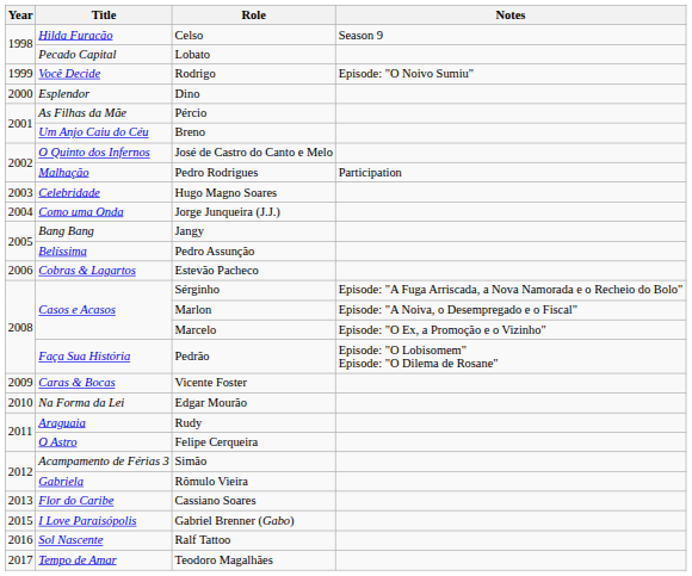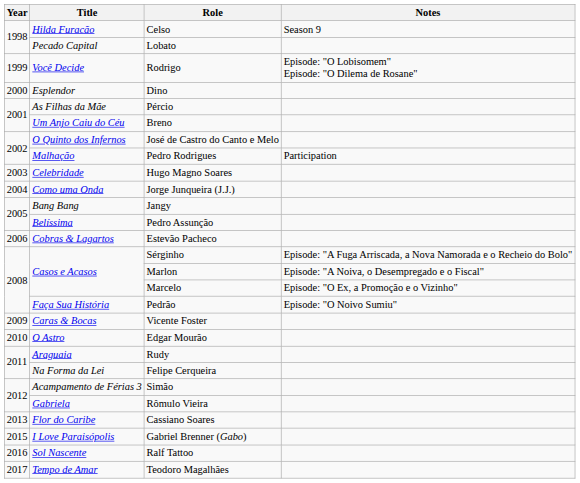 <table class="wikitable sortable">
 <tr>
 <th>Year</th>
 <th>Title</th>
 <th>Role</th>
 <th>Notes</th>
 </tr>
 <tr>
 <td rowspan="2">1998</td>
 <td><em><a href='#'>Hilda Furacão</a></em></td>
 <td>Celso</td>
 <td>Season 9</td>
 </tr>
 <tr>
 <td><em>Pecado Capital</em></td>
 <td>Lobato</td>
 <td></td>
 </tr>
 <tr>
 <td>1999</td>
 <td><em><a href='#'>Você Decide</a></em></td>
 <td>Rodrigo</td>
-<td>Episode: "O Noivo Sumiu"</td>
+<td>Episode: "O Lobisomem" <br>  Episode: "O Dilema de Rosane"</td>
 </tr>
 <tr>
 <td>2000</td>
 <td><em>Esplendor</em></td>
 <td>Dino</td>
 <td></td>
 </tr>
 <tr>
 <td rowspan="2">2001</td>
 <td><em>As Filhas da Mãe</em></td>
 <td>Pércio</td>
 <td></td>
 </tr>
 <tr>
 <td><em><a href='#'>Um Anjo Caiu do Céu</a></em></td>
 <td>Breno</td>
 <td></td>
 </tr>
 <tr>
 <td rowspan="2">2002</td>
 <td><em><a href='#'>O Quinto dos Infernos</a></em></td>
 <td>José de Castro do Canto e Melo</td>
 <td></td>
 </tr>
 <tr>
 <td><em><a href='#'>Malhação</a></em></td>
 <td>Pedro Rodrigues</td>
 <td>Participation</td>
 </tr>
 <tr>
 <td>2003</td>
 <td><em><a href='#'>Celebridade</a></em></td>
 <td>Hugo Magno Soares</td>
 <td></td>
 </tr>
 <tr>
 <td>2004</td>
 <td><em><a href='#'>Como uma Onda</a></em></td>
 <td>Jorge Junqueira (J.J.)</td>
 <td></td>
 </tr>
 <tr>
 <td rowspan="2">2005</td>
 <td><em>Bang Bang</em></td>
 <td>Jangy</td>
 <td></td>
 </tr>
 <tr>
 <td><em><a href='#'>Belíssima</a></em></td>
 <td>Pedro Assunção</td>
 <td></td>
 </tr>
 <tr>
 <td>2006</td>
 <td><em><a href='#'>Cobras & Lagartos</a></em></td>
 <td>Estevão Pacheco</td>
 <td></td>
 </tr>
 <tr>
 <td rowspan="4">2008</td>
 <td rowspan="3"><em><a href='#'>Casos e Acasos</a></em></td>
 <td>Sérginho</td>
 <td>Episode: "A Fuga Arriscada, a Nova Namorada e o Recheio do Bolo"</td>
 </tr>
 <tr>
 <td>Marlon</td>
 <td>Episode: "A Noiva, o Desempregado e o Fiscal"</td>
 </tr>
 <tr>
 <td>Marcelo</td>
 <td>Episode: "O  Ex, a Promoção e o Vizinho"</td>
 </tr>
 <tr>
 <td><em><a href='#'>Faça Sua História</a></em></td>
 <td>Pedrão</td>
-<td>Episode: "O Lobisomem" <br>  Episode: "O Dilema de Rosane"</td>
+<td>Episode: "O Noivo Sumiu"</td>
 </tr>
 <tr>
 <td>2009</td>
 <td><em><a href='#'>Caras & Bocas</a></em></td>
 <td>Vicente Foster</td>
 <td></td>
 </tr>
 <tr>
 <td>2010</td>
-<td><em>Na Forma da Lei</em></td>
+<td><em><a href='#'>O Astro</a></em></td>
 <td>Edgar Mourão</td>
 <td></td>
 </tr>
 <tr>
 <td rowspan="2">2011</td>
 <td><em><a href='#'>Araguaia</a></em></td>
 <td>Rudy</td>
 <td></td>
 </tr>
 <tr>
-<td><em><a href='#'>O Astro</a></em></td>
+<td><em>Na Forma da Lei</em></td>
 <td>Felipe Cerqueira</td>
 <td></td>
 </tr>
 <tr>
 <td rowspan="2">2012</td>
 <td><em>Acampamento de Férias 3</em></td>
 <td>Simão</td>
 <td></td>
 </tr>
 <tr>
 <td><em><a href='#'>Gabriela</a></em></td>
 <td>Rômulo Vieira</td>
 <td></td>
 </tr>
 <tr>
 <td>2013</td>
 <td><em><a href='#'>Flor do Caribe</a></em></td>
 <td>Cassiano Soares</td>
 <td></td>
 </tr>
 <tr>
 <td>2015</td>
 <td><em><a href='#'>I Love Paraisópolis</a></em></td>
 <td>Gabriel Brenner (<em>Gabo</em>)</td>
 <td></td>
 </tr>
 <tr>
 <td>2016</td>
 <td><em><a href='#'>Sol Nascente</a></em></td>
 <td>Ralf Tattoo</td>
 <td></td>
 </tr>
 <tr>
 <td>2017</td>
 <td><em><a href='#'>Tempo de Amar</a></em></td>
 <td>Teodoro Magalhães</td>
 <td></td>
 </tr>
 </table>
